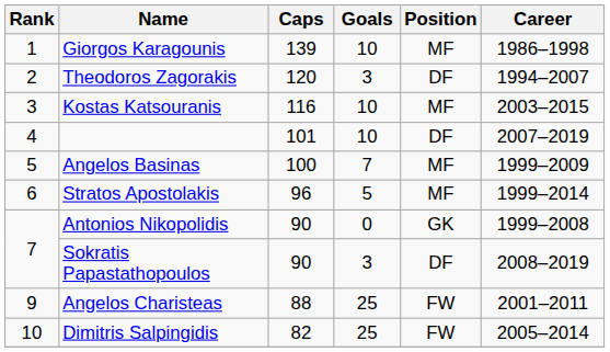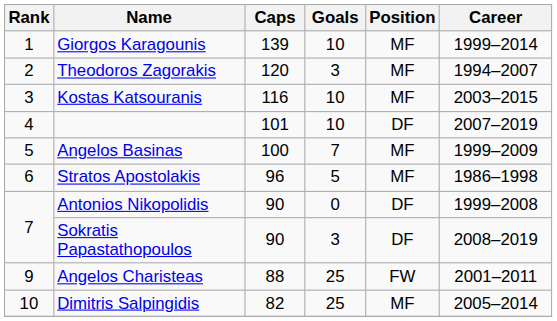 <table class="wikitable sortable" style="text-align:center;">
 <tr>
 <th width=30px>Rank</th>
 <th style="width:175px;">Name</th>
 <th width=50px>Caps</th>
 <th width=50px>Goals</th>
 <th width=50px>Position</th>
 <th style="width:100px;">Career</th>
 </tr>
 <tr>
 <td>1</td>
 <td align=left><a href='#'>Giorgos Karagounis</a></td>
 <td>139</td>
 <td>10</td>
 <td>MF</td>
-<td>1986–1998</td>
+<td>1999–2014</td>
 </tr>
 <tr>
 <td>2</td>
 <td align=left><a href='#'>Theodoros Zagorakis</a></td>
 <td>120</td>
 <td>3</td>
-<td>DF</td>
+<td>MF</td>
 <td>1994–2007</td>
 </tr>
 <tr>
 <td>3</td>
 <td align=left><a href='#'>Kostas Katsouranis</a></td>
 <td>116</td>
 <td>10</td>
 <td>MF</td>
 <td>2003–2015</td>
 </tr>
 <tr>
 <td>4</td>
 <td align=left></td>
 <td>101</td>
 <td>10</td>
 <td>DF</td>
 <td>2007–2019</td>
 </tr>
 <tr>
 <td>5</td>
 <td align=left><a href='#'>Angelos Basinas</a></td>
 <td>100</td>
 <td>7</td>
 <td>MF</td>
 <td>1999–2009</td>
 </tr>
 <tr>
 <td>6</td>
 <td align=left><a href='#'>Stratos Apostolakis</a></td>
 <td>96</td>
 <td>5</td>
 <td>MF</td>
-<td>1999–2014</td>
+<td>1986–1998</td>
 </tr>
 <tr>
 <td rowspan=2>7</td>
 <td align=left><a href='#'>Antonios Nikopolidis</a></td>
 <td>90</td>
 <td>0</td>
-<td>GK</td>
+<td>DF</td>
 <td>1999–2008</td>
 </tr>
 <tr>
 <td align=left><a href='#'>Sokratis Papastathopoulos</a></td>
 <td>90</td>
 <td>3</td>
 <td>DF</td>
 <td>2008–2019</td>
 </tr>
 <tr>
 <td>9</td>
 <td align=left><a href='#'>Angelos Charisteas</a></td>
 <td>88</td>
 <td>25</td>
 <td>FW</td>
 <td>2001–2011</td>
 </tr>
 <tr>
 <td>10</td>
 <td align=left><a href='#'>Dimitris Salpingidis</a></td>
 <td>82</td>
 <td>25</td>
-<td>FW</td>
+<td>MF</td>
 <td>2005–2014</td>
 </tr>
 <tr>
 </tr>
 </table>
